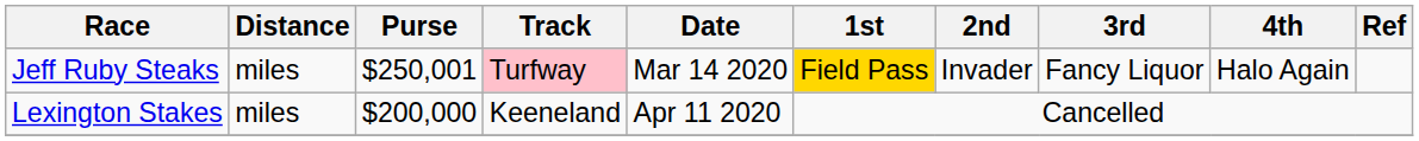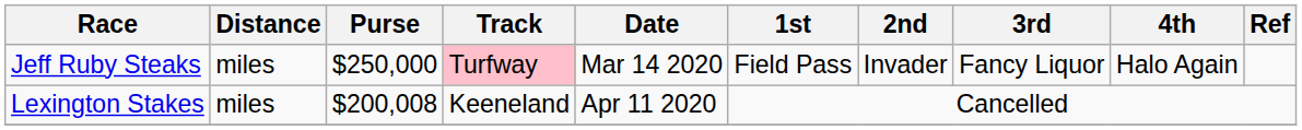 <table class="wikitable">
 <tr>
 <th>Race</th>
 <th>Distance</th>
 <th>Purse</th>
 <th>Track</th>
 <th>Date</th>
 <th>1st</th>
 <th>2nd</th>
 <th>3rd</th>
 <th>4th</th>
 <th>Ref</th>
 </tr>
 <tr>
 <td><a href='#'>Jeff Ruby Steaks</a></td>
 <td> miles</td>
-<td align=right>$250,001</td>
+<td align=right>$250,000</td>
 <td style="background: pink;">Turfway</td>
 <td>Mar 14 2020</td>
-<td style="background: gold;">Field Pass</td>
+<td>Field Pass</td>
 <td>Invader</td>
 <td>Fancy Liquor</td>
 <td>Halo Again</td>
 <td></td>
 </tr>
 <tr>
 <td><a href='#'>Lexington Stakes</a></td>
 <td> miles</td>
-<td>$200,000</td>
+<td>$200,008</td>
 <td>Keeneland</td>
 <td>Apr 11 2020</td>
 <td colspan=5  align=center>Cancelled</td>
 </tr>
 <tr>
 </tr>
 </table>
